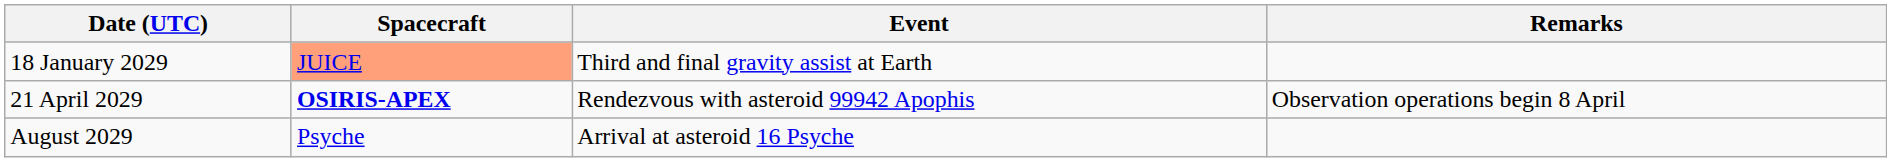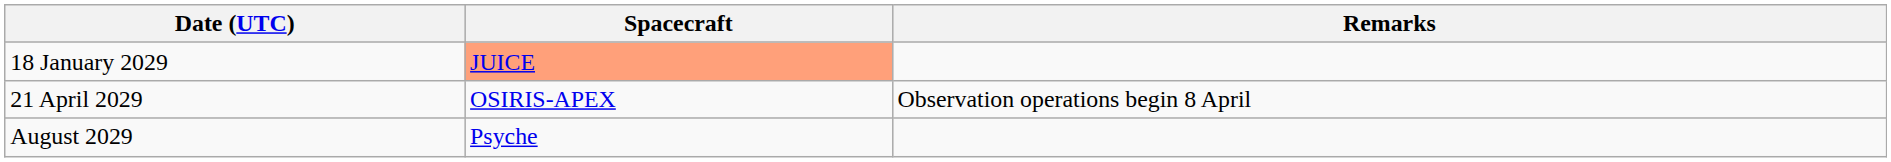 <table class="wikitable" style="width:100%;">
 <tr>
 <th>Date (<a href='#'>UTC</a>)</th>
 <th>Spacecraft</th>
-<th>Event</th>
 <th>Remarks</th>
 </tr>
 <tr>
 <td>18 January 2029</td>
 <td style="background: lightsalmon;"><a href='#'>JUICE</a></td>
-<td>Third and final <a href='#'>gravity assist</a> at Earth</td>
 <td></td>
 </tr>
 <tr>
 <td>21 April 2029</td>
-<td><strong><a href='#'>OSIRIS-APEX</a></strong></td>
-<td>Rendezvous with asteroid <a href='#'>99942 Apophis</a></td>
+<td><a href='#'>OSIRIS-APEX</a></td>
 <td>Observation operations begin 8 April</td>
 </tr>
 <tr>
 <td>August 2029</td>
 <td><a href='#'>Psyche</a></td>
-<td>Arrival at asteroid <a href='#'>16 Psyche</a></td>
 <td></td>
 </tr>
 </table>
